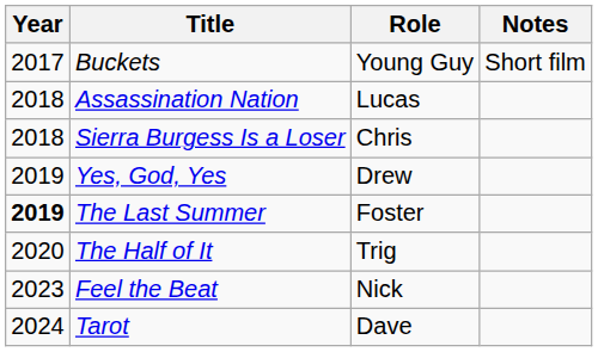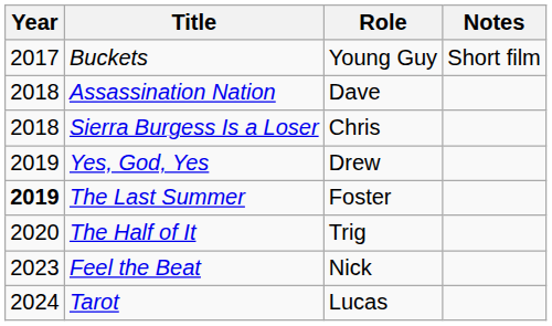 <table class="wikitable sortable">
 <tr>
 <th>Year</th>
 <th>Title</th>
 <th>Role</th>
 <th>Notes</th>
 </tr>
 <tr>
 <td>2017</td>
 <td><em>Buckets</em></td>
 <td>Young Guy</td>
 <td>Short film</td>
 </tr>
 <tr>
 <td>2018</td>
 <td><em><a href='#'>Assassination Nation</a></em></td>
-<td>Lucas</td>
+<td>Dave</td>
 <td></td>
 </tr>
 <tr>
 <td>2018</td>
 <td><em><a href='#'>Sierra Burgess Is a Loser</a></em></td>
 <td>Chris</td>
 <td></td>
 </tr>
 <tr>
 <td>2019</td>
 <td><em><a href='#'>Yes, God, Yes</a></em></td>
 <td>Drew</td>
 <td></td>
 </tr>
 <tr>
 <td><strong>2019</strong></td>
 <td><em><a href='#'>The Last Summer</a></em></td>
 <td>Foster</td>
 <td></td>
 </tr>
 <tr>
 <td>2020</td>
 <td><em><a href='#'>The Half of It</a></em></td>
 <td>Trig</td>
 <td></td>
 </tr>
 <tr>
 <td>2023</td>
 <td><em><a href='#'>Feel the Beat</a></em></td>
 <td>Nick</td>
 <td></td>
 </tr>
 <tr>
 <td>2024</td>
 <td><em><a href='#'>Tarot</a></em></td>
-<td>Dave</td>
+<td>Lucas</td>
 <td></td>
 </tr>
 </table>
